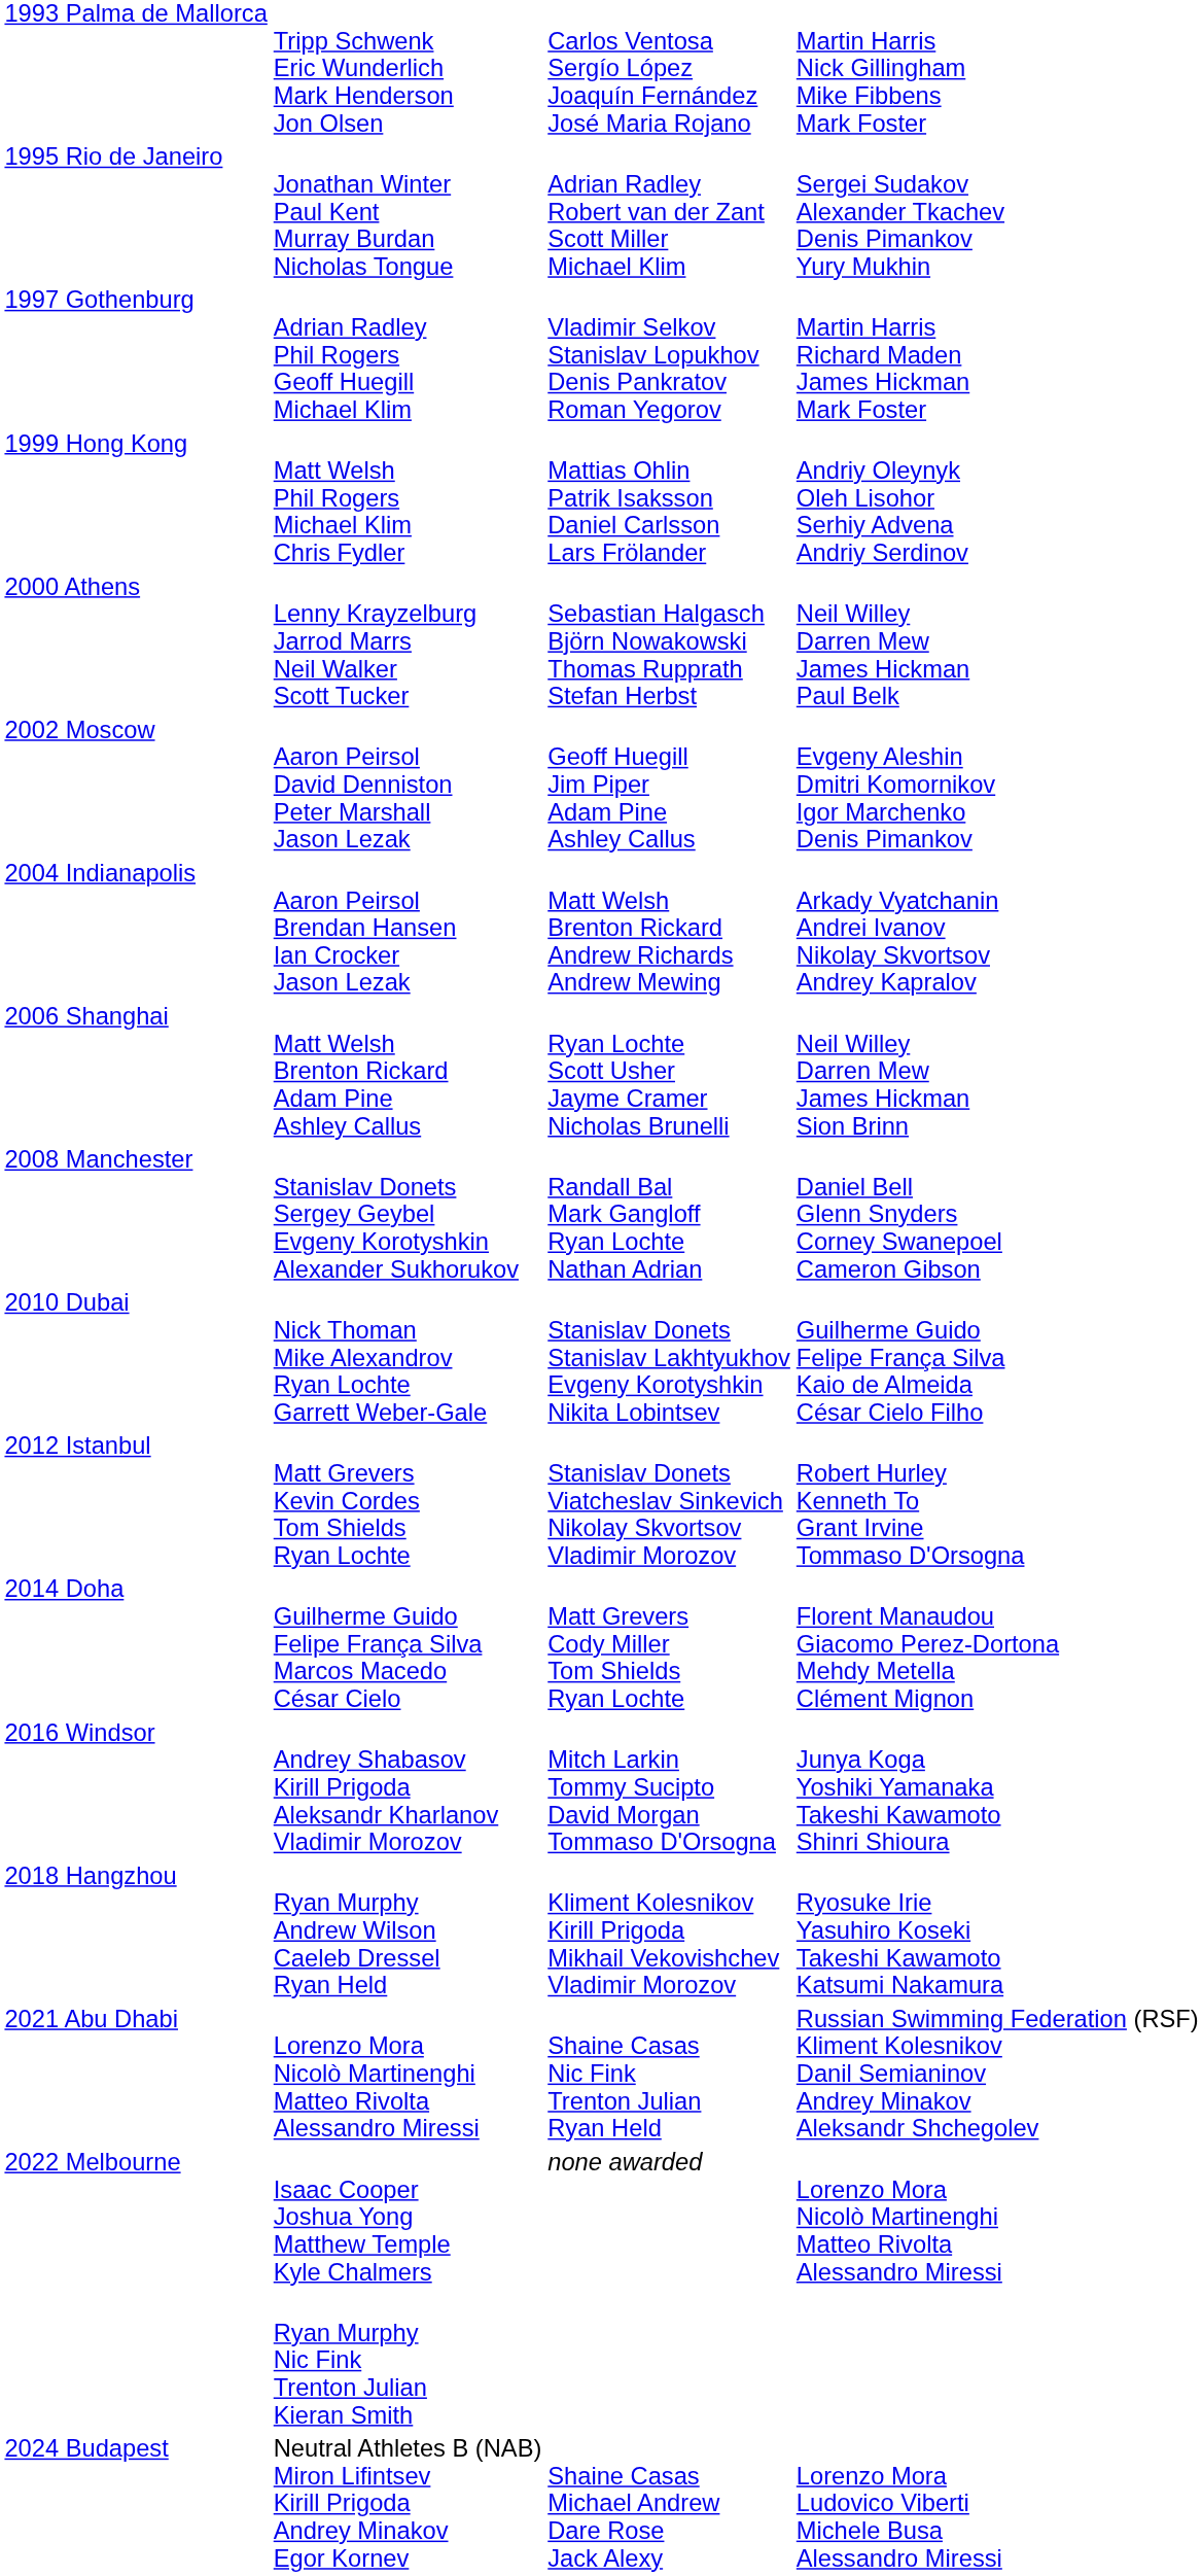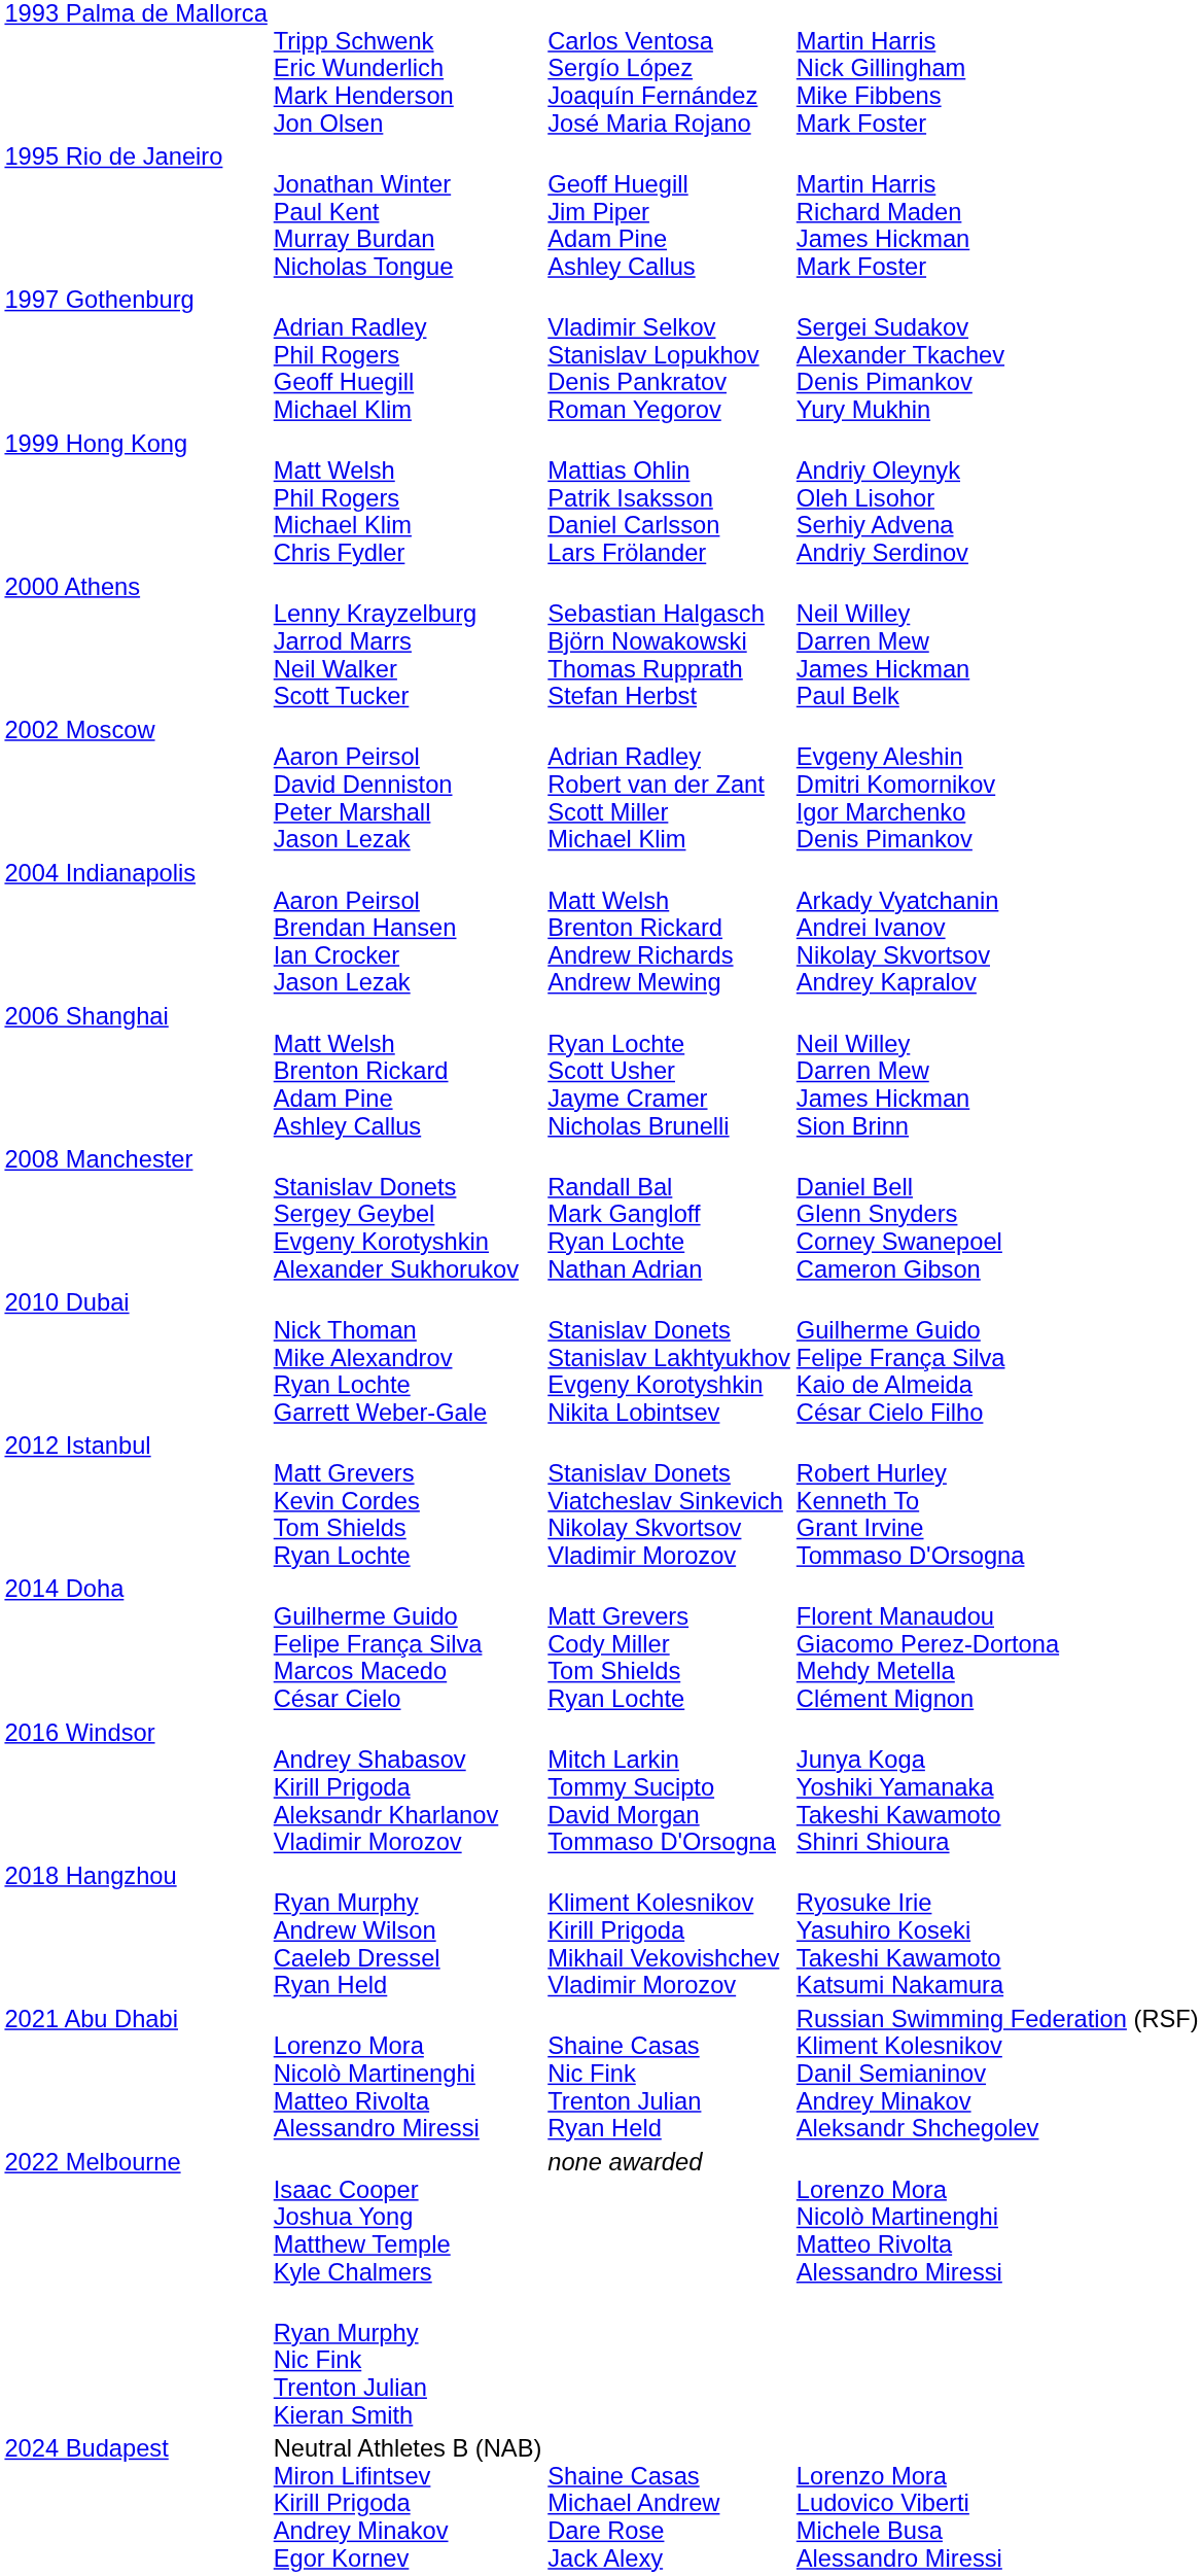 <table>
 <tr valign=top>
 <td><a href='#'>1993 Palma de Mallorca</a></td>
 <td><br><a href='#'>Tripp Schwenk</a><br><a href='#'>Eric Wunderlich</a><br><a href='#'>Mark Henderson</a><br><a href='#'>Jon Olsen</a></td>
 <td><br><a href='#'>Carlos Ventosa</a><br><a href='#'>Sergío López</a><br><a href='#'>Joaquín Fernández</a><br><a href='#'>José Maria Rojano</a></td>
 <td><br><a href='#'>Martin Harris</a><br><a href='#'>Nick Gillingham</a><br><a href='#'>Mike Fibbens</a><br><a href='#'>Mark Foster</a></td>
 </tr>
 <tr valign=top>
 <td><a href='#'>1995 Rio de Janeiro</a></td>
 <td><br><a href='#'>Jonathan Winter</a><br><a href='#'>Paul Kent</a><br><a href='#'>Murray Burdan</a><br><a href='#'>Nicholas Tongue</a></td>
-<td><br><a href='#'>Adrian Radley</a><br><a href='#'>Robert van der Zant</a><br><a href='#'>Scott Miller</a><br><a href='#'>Michael Klim</a></td>
-<td><br><a href='#'>Sergei Sudakov</a><br><a href='#'>Alexander Tkachev</a><br><a href='#'>Denis Pimankov</a><br><a href='#'>Yury Mukhin</a></td>
+<td><br><a href='#'>Geoff Huegill</a><br><a href='#'>Jim Piper</a><br><a href='#'>Adam Pine</a><br><a href='#'>Ashley Callus</a></td>
+<td><br><a href='#'>Martin Harris</a><br><a href='#'>Richard Maden</a><br><a href='#'>James Hickman</a><br><a href='#'>Mark Foster</a></td>
 </tr>
 <tr valign=top>
 <td><a href='#'>1997 Gothenburg</a></td>
 <td><br><a href='#'>Adrian Radley</a><br><a href='#'>Phil Rogers</a><br><a href='#'>Geoff Huegill</a><br><a href='#'>Michael Klim</a></td>
 <td><br><a href='#'>Vladimir Selkov</a><br><a href='#'>Stanislav Lopukhov</a><br><a href='#'>Denis Pankratov</a><br><a href='#'>Roman Yegorov</a></td>
-<td><br><a href='#'>Martin Harris</a><br><a href='#'>Richard Maden</a><br><a href='#'>James Hickman</a><br><a href='#'>Mark Foster</a></td>
+<td><br><a href='#'>Sergei Sudakov</a><br><a href='#'>Alexander Tkachev</a><br><a href='#'>Denis Pimankov</a><br><a href='#'>Yury Mukhin</a></td>
 </tr>
 <tr valign=top>
 <td><a href='#'>1999 Hong Kong</a></td>
 <td><br><a href='#'>Matt Welsh</a><br><a href='#'>Phil Rogers</a><br><a href='#'>Michael Klim</a><br><a href='#'>Chris Fydler</a></td>
 <td><br><a href='#'>Mattias Ohlin</a><br><a href='#'>Patrik Isaksson</a><br><a href='#'>Daniel Carlsson</a><br><a href='#'>Lars Frölander</a></td>
 <td><br><a href='#'>Andriy Oleynyk</a><br><a href='#'>Oleh Lisohor</a><br><a href='#'>Serhiy Advena</a><br><a href='#'>Andriy Serdinov</a></td>
 </tr>
 <tr valign=top>
 <td><a href='#'>2000 Athens</a></td>
 <td><br><a href='#'>Lenny Krayzelburg</a><br><a href='#'>Jarrod Marrs</a><br><a href='#'>Neil Walker</a><br><a href='#'>Scott Tucker</a></td>
 <td><br><a href='#'>Sebastian Halgasch</a><br><a href='#'>Björn Nowakowski</a><br><a href='#'>Thomas Rupprath</a><br><a href='#'>Stefan Herbst</a></td>
 <td><br><a href='#'>Neil Willey</a><br><a href='#'>Darren Mew</a><br><a href='#'>James Hickman</a><br><a href='#'>Paul Belk</a></td>
 </tr>
 <tr valign=top>
 <td><a href='#'>2002 Moscow</a></td>
 <td><br><a href='#'>Aaron Peirsol</a><br><a href='#'>David Denniston</a><br><a href='#'>Peter Marshall</a><br><a href='#'>Jason Lezak</a></td>
-<td><br><a href='#'>Geoff Huegill</a><br><a href='#'>Jim Piper</a><br><a href='#'>Adam Pine</a><br><a href='#'>Ashley Callus</a></td>
+<td><br><a href='#'>Adrian Radley</a><br><a href='#'>Robert van der Zant</a><br><a href='#'>Scott Miller</a><br><a href='#'>Michael Klim</a></td>
 <td><br><a href='#'>Evgeny Aleshin</a><br><a href='#'>Dmitri Komornikov</a><br><a href='#'>Igor Marchenko</a><br><a href='#'>Denis Pimankov</a></td>
 </tr>
 <tr valign=top>
 <td><a href='#'>2004 Indianapolis</a></td>
 <td><br><a href='#'>Aaron Peirsol</a><br><a href='#'>Brendan Hansen</a><br><a href='#'>Ian Crocker</a><br><a href='#'>Jason Lezak</a></td>
 <td><br><a href='#'>Matt Welsh</a><br><a href='#'>Brenton Rickard</a><br><a href='#'>Andrew Richards</a><br><a href='#'>Andrew Mewing</a></td>
 <td><br><a href='#'>Arkady Vyatchanin</a><br><a href='#'>Andrei Ivanov</a><br><a href='#'>Nikolay Skvortsov</a><br><a href='#'>Andrey Kapralov</a></td>
 </tr>
 <tr valign=top>
 <td><a href='#'>2006 Shanghai</a></td>
 <td><br><a href='#'>Matt Welsh</a><br><a href='#'>Brenton Rickard</a><br><a href='#'>Adam Pine</a><br><a href='#'>Ashley Callus</a></td>
 <td><br><a href='#'>Ryan Lochte</a><br><a href='#'>Scott Usher</a><br><a href='#'>Jayme Cramer</a><br><a href='#'>Nicholas Brunelli</a></td>
 <td><br><a href='#'>Neil Willey</a><br><a href='#'>Darren Mew</a><br><a href='#'>James Hickman</a><br><a href='#'>Sion Brinn</a></td>
 </tr>
 <tr valign=top>
 <td><a href='#'>2008 Manchester</a></td>
 <td><br><a href='#'>Stanislav Donets</a><br><a href='#'>Sergey Geybel</a><br><a href='#'>Evgeny Korotyshkin</a><br><a href='#'>Alexander Sukhorukov</a></td>
 <td><br><a href='#'>Randall Bal</a><br><a href='#'>Mark Gangloff</a><br><a href='#'>Ryan Lochte</a><br><a href='#'>Nathan Adrian</a></td>
 <td><br><a href='#'>Daniel Bell</a><br><a href='#'>Glenn Snyders</a><br><a href='#'>Corney Swanepoel</a><br><a href='#'>Cameron Gibson</a></td>
 </tr>
 <tr valign=top>
 <td><a href='#'>2010 Dubai</a></td>
 <td><br><a href='#'>Nick Thoman</a><br><a href='#'>Mike Alexandrov</a><br><a href='#'>Ryan Lochte</a><br><a href='#'>Garrett Weber-Gale</a></td>
 <td><br><a href='#'>Stanislav Donets</a><br><a href='#'>Stanislav Lakhtyukhov</a><br><a href='#'>Evgeny Korotyshkin</a><br><a href='#'>Nikita Lobintsev</a></td>
 <td><br><a href='#'>Guilherme Guido</a><br><a href='#'>Felipe França Silva</a><br><a href='#'>Kaio de Almeida</a><br><a href='#'>César Cielo Filho</a></td>
 </tr>
 <tr valign=top>
 <td><a href='#'>2012 Istanbul</a></td>
 <td><br><a href='#'>Matt Grevers</a><br><a href='#'>Kevin Cordes</a><br><a href='#'>Tom Shields</a><br><a href='#'>Ryan Lochte</a></td>
 <td><br><a href='#'>Stanislav Donets</a><br><a href='#'>Viatcheslav Sinkevich</a><br><a href='#'>Nikolay Skvortsov</a><br><a href='#'>Vladimir Morozov</a></td>
 <td><br><a href='#'>Robert Hurley</a><br><a href='#'>Kenneth To</a><br><a href='#'>Grant Irvine</a><br><a href='#'>Tommaso D'Orsogna</a></td>
 </tr>
 <tr valign=top>
 <td><a href='#'>2014 Doha</a></td>
 <td><br><a href='#'>Guilherme Guido</a><br><a href='#'>Felipe França Silva</a><br><a href='#'>Marcos Macedo</a><br><a href='#'>César Cielo</a></td>
 <td><br><a href='#'>Matt Grevers</a><br><a href='#'>Cody Miller</a> <br><a href='#'>Tom Shields</a><br><a href='#'>Ryan Lochte</a></td>
 <td><br><a href='#'>Florent Manaudou</a><br><a href='#'>Giacomo Perez-Dortona</a><br><a href='#'>Mehdy Metella</a><br><a href='#'>Clément Mignon</a></td>
 </tr>
 <tr valign=top>
 <td><a href='#'>2016 Windsor</a></td>
 <td><br><a href='#'>Andrey Shabasov</a><br><a href='#'>Kirill Prigoda</a><br><a href='#'>Aleksandr Kharlanov</a><br><a href='#'>Vladimir Morozov</a></td>
 <td><br><a href='#'>Mitch Larkin</a><br><a href='#'>Tommy Sucipto</a><br><a href='#'>David Morgan</a><br><a href='#'>Tommaso D'Orsogna</a></td>
 <td><br><a href='#'>Junya Koga</a><br><a href='#'>Yoshiki Yamanaka</a><br><a href='#'>Takeshi Kawamoto</a><br><a href='#'>Shinri Shioura</a></td>
 </tr>
 <tr valign=top>
 <td><a href='#'>2018 Hangzhou</a></td>
 <td><br><a href='#'>Ryan Murphy</a><br><a href='#'>Andrew Wilson</a> <br><a href='#'>Caeleb Dressel</a><br><a href='#'>Ryan Held</a></td>
 <td><br><a href='#'>Kliment Kolesnikov</a><br><a href='#'>Kirill Prigoda</a><br><a href='#'>Mikhail Vekovishchev</a><br><a href='#'>Vladimir Morozov</a></td>
 <td><br><a href='#'>Ryosuke Irie</a><br><a href='#'>Yasuhiro Koseki</a><br><a href='#'>Takeshi Kawamoto</a><br><a href='#'>Katsumi Nakamura</a></td>
 </tr>
 <tr valign=top>
 <td><a href='#'>2021 Abu Dhabi</a></td>
 <td><br><a href='#'>Lorenzo Mora</a><br><a href='#'>Nicolò Martinenghi</a><br><a href='#'>Matteo Rivolta</a><br><a href='#'>Alessandro Miressi</a></td>
 <td><br><a href='#'>Shaine Casas</a><br><a href='#'>Nic Fink</a><br><a href='#'>Trenton Julian</a><br><a href='#'>Ryan Held</a></td>
 <td><a href='#'>Russian Swimming Federation</a> (RSF)<br><a href='#'>Kliment Kolesnikov</a><br><a href='#'>Danil Semianinov</a><br><a href='#'>Andrey Minakov</a><br><a href='#'>Aleksandr Shchegolev</a></td>
 </tr>
 <tr valign=top>
 <td rowspan=2><a href='#'>2022 Melbourne</a></td>
 <td><br><a href='#'>Isaac Cooper</a><br><a href='#'>Joshua Yong</a><br><a href='#'>Matthew Temple</a><br><a href='#'>Kyle Chalmers</a></td>
 <td rowspan=2><em>none awarded</em></td>
 <td rowspan=2><br><a href='#'>Lorenzo Mora</a><br><a href='#'>Nicolò Martinenghi</a><br><a href='#'>Matteo Rivolta</a><br><a href='#'>Alessandro Miressi</a></td>
 </tr>
 <tr>
 <td><br><a href='#'>Ryan Murphy</a><br><a href='#'>Nic Fink</a><br><a href='#'>Trenton Julian</a><br><a href='#'>Kieran Smith</a></td>
 </tr>
 <tr valign=top>
 <td><a href='#'>2024 Budapest</a></td>
 <td> Neutral Athletes B (NAB)<br><a href='#'>Miron Lifintsev</a><br><a href='#'>Kirill Prigoda</a><br><a href='#'>Andrey Minakov</a><br><a href='#'>Egor Kornev</a></td>
 <td><br><a href='#'>Shaine Casas</a><br><a href='#'>Michael Andrew</a><br><a href='#'>Dare Rose</a><br><a href='#'>Jack Alexy</a></td>
 <td><br><a href='#'>Lorenzo Mora</a><br><a href='#'>Ludovico Viberti</a><br><a href='#'>Michele Busa</a><br><a href='#'>Alessandro Miressi</a></td>
 </tr>
 </table>
